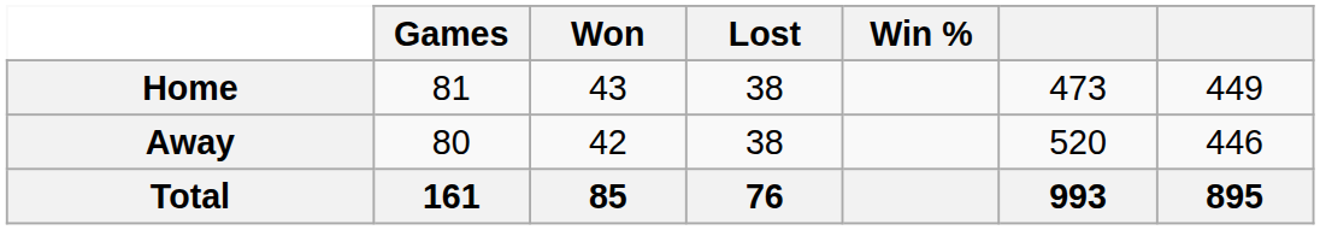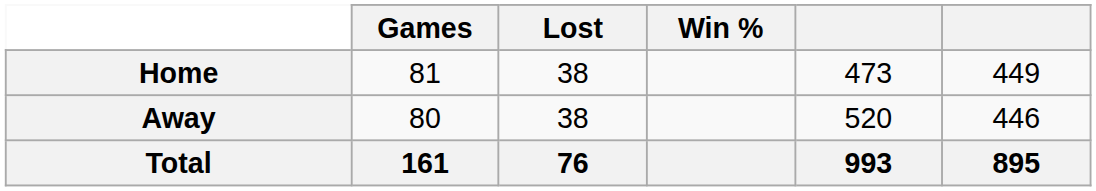 <table class="wikitable" style="font-size:95%; text-align:center; width:38em; border:0;margin: 0.5em auto;">
 <tr>
 <td width="28%" style="background:#fff;border:0;"></td>
 <th width="12%">Games</th>
-<th width="12%">Won</th>
 <th width="12%">Lost</th>
 <th width="12%">Win %</th>
 <th width="12%"></th>
 <th width="12%"></th>
 </tr>
 <tr>
 <th>Home</th>
 <td>81</td>
-<td>43</td>
 <td>38</td>
 <td></td>
 <td>473</td>
 <td>449</td>
 </tr>
 <tr>
 <th>Away</th>
 <td>80</td>
-<td>42</td>
 <td>38</td>
 <td></td>
 <td>520</td>
 <td>446</td>
 </tr>
 <tr>
 <th>Total</th>
 <th>161</th>
-<th>85</th>
 <th>76</th>
 <th></th>
 <th>993</th>
 <th>895</th>
 </tr>
 </table>
